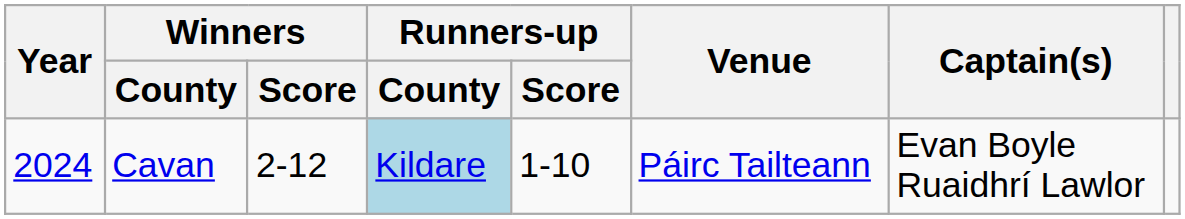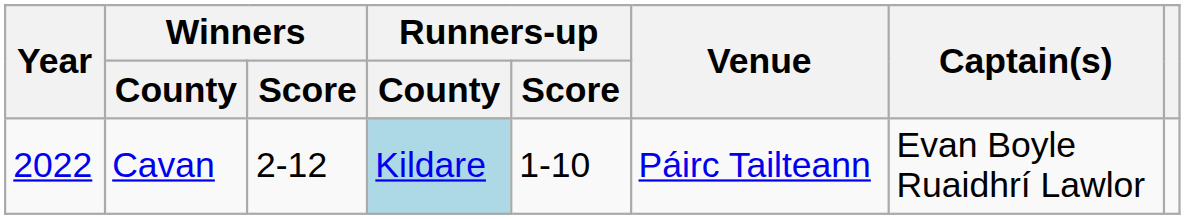 <table class="wikitable sortable" width=60%>
 <tr>
 <th rowspan="2">Year</th>
 <th colspan="2">Winners</th>
 <th colspan="2">Runners-up</th>
 <th rowspan="2">Venue</th>
 <th rowspan="2">Captain(s)</th>
 <th rowspan="2"></th>
 </tr>
 <tr>
 <th>County</th>
 <th>Score</th>
 <th>County</th>
 <th>Score</th>
 </tr>
 <tr>
-<td><a href='#'>2024</a></td>
+<td><a href='#'>2022</a></td>
 <td><a href='#'>Cavan</a></td>
 <td>2-12</td>
 <td style="background: lightblue;"><a href='#'>Kildare</a></td>
 <td>1-10</td>
 <td><a href='#'>Páirc Tailteann</a></td>
 <td>Evan Boyle<br>Ruaidhrí Lawlor</td>
 <td></td>
 </tr>
 </table>
